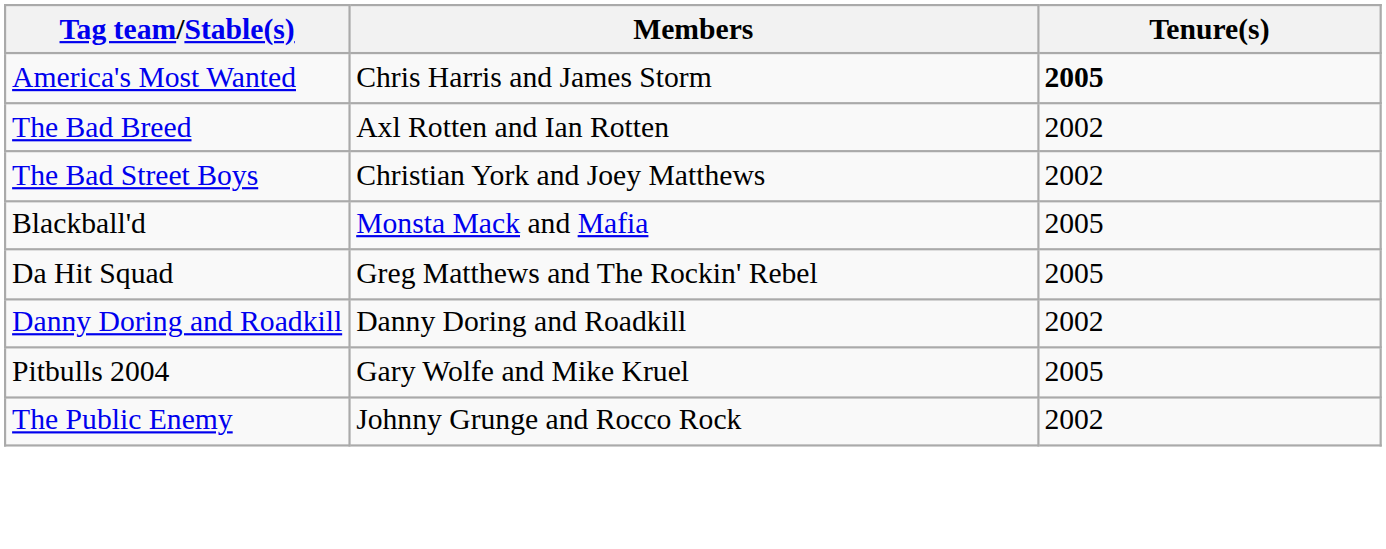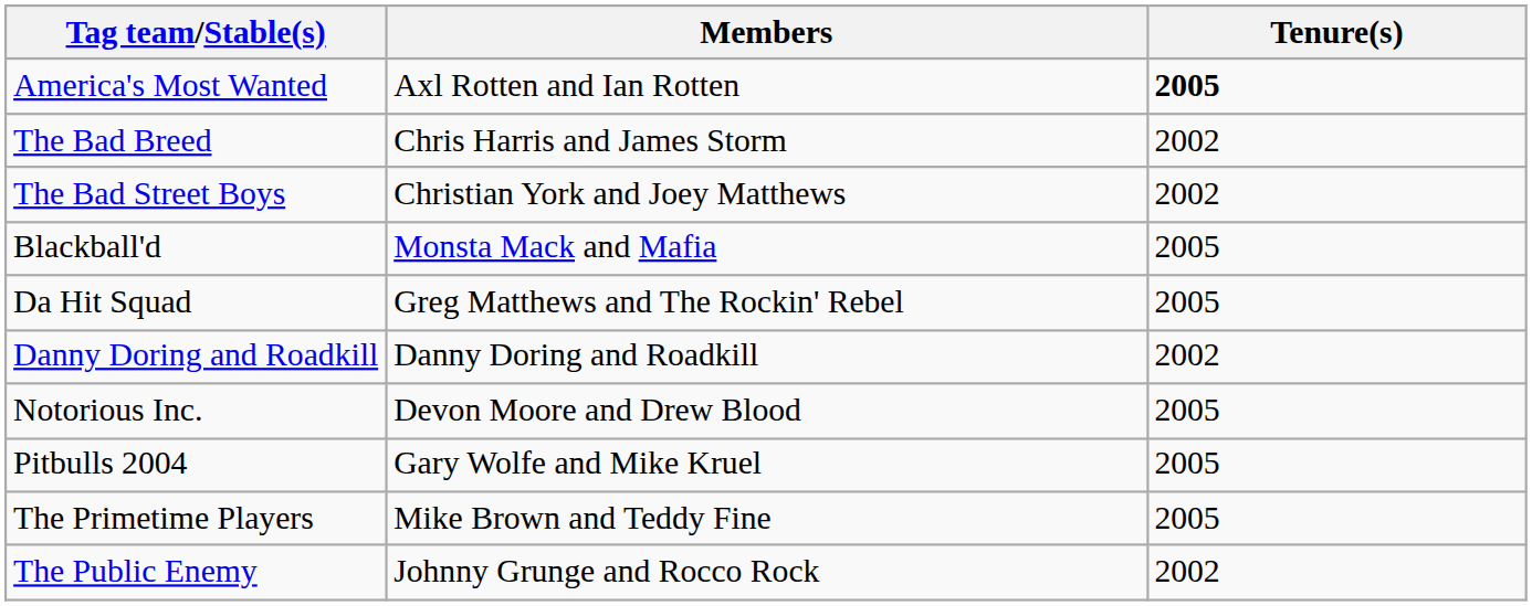 <table style="font-size: 85%; text-align: left;" class="wikitable">
 <tr>
 <th width="25%"><a href='#'>Tag team</a>/<a href='#'>Stable(s)</a></th>
 <th width="50%">Members</th>
 <th width="25%">Tenure(s)</th>
 </tr>
 <tr>
 <td><a href='#'>America's Most Wanted</a></td>
-<td>Chris Harris and James Storm</td>
+<td>Axl Rotten and Ian Rotten</td>
 <td><strong>2005</strong></td>
 </tr>
 <tr>
 <td><a href='#'>The Bad Breed</a></td>
-<td>Axl Rotten and Ian Rotten</td>
+<td>Chris Harris and James Storm</td>
 <td>2002</td>
 </tr>
 <tr>
 <td><a href='#'>The Bad Street Boys</a></td>
 <td>Christian York and Joey Matthews</td>
 <td>2002</td>
 </tr>
 <tr>
 <td>Blackball'd</td>
 <td><a href='#'>Monsta Mack</a> and <a href='#'>Mafia</a></td>
 <td>2005</td>
 </tr>
 <tr>
 <td>Da Hit Squad</td>
 <td>Greg Matthews and The Rockin' Rebel</td>
 <td>2005</td>
 </tr>
 <tr>
 <td><a href='#'>Danny Doring and Roadkill</a></td>
 <td>Danny Doring and Roadkill</td>
 <td>2002</td>
 </tr>
 <tr>
+<td>Notorious Inc.</td>
+<td>Devon Moore and Drew Blood</td>
+<td>2005</td>
+</tr>
+<tr>
 <td>Pitbulls 2004</td>
 <td>Gary Wolfe and Mike Kruel</td>
+<td>2005</td>
+</tr>
+<tr>
+<td>The Primetime Players</td>
+<td>Mike Brown and Teddy Fine</td>
 <td>2005</td>
 </tr>
 <tr>
 <td><a href='#'>The Public Enemy</a></td>
 <td>Johnny Grunge and Rocco Rock</td>
 <td>2002</td>
 </tr>
 </table>
